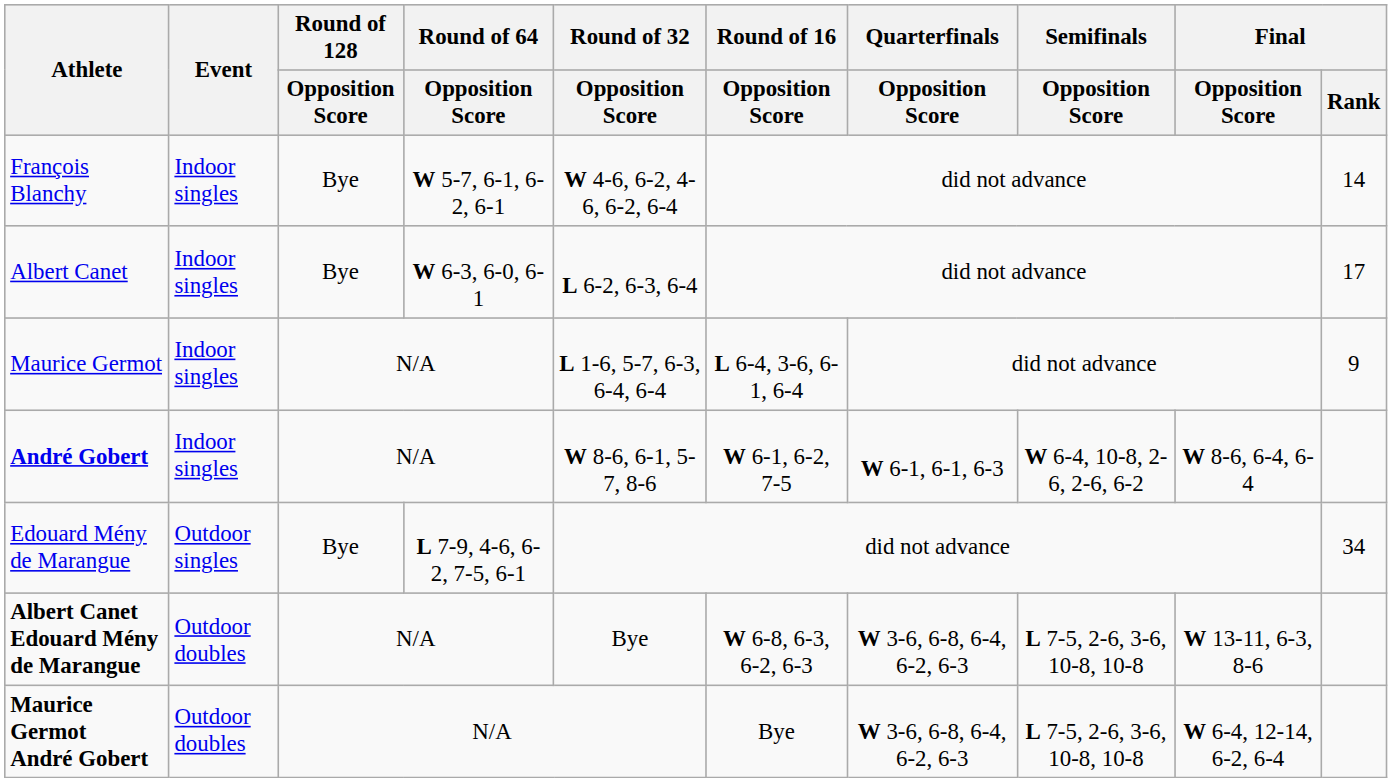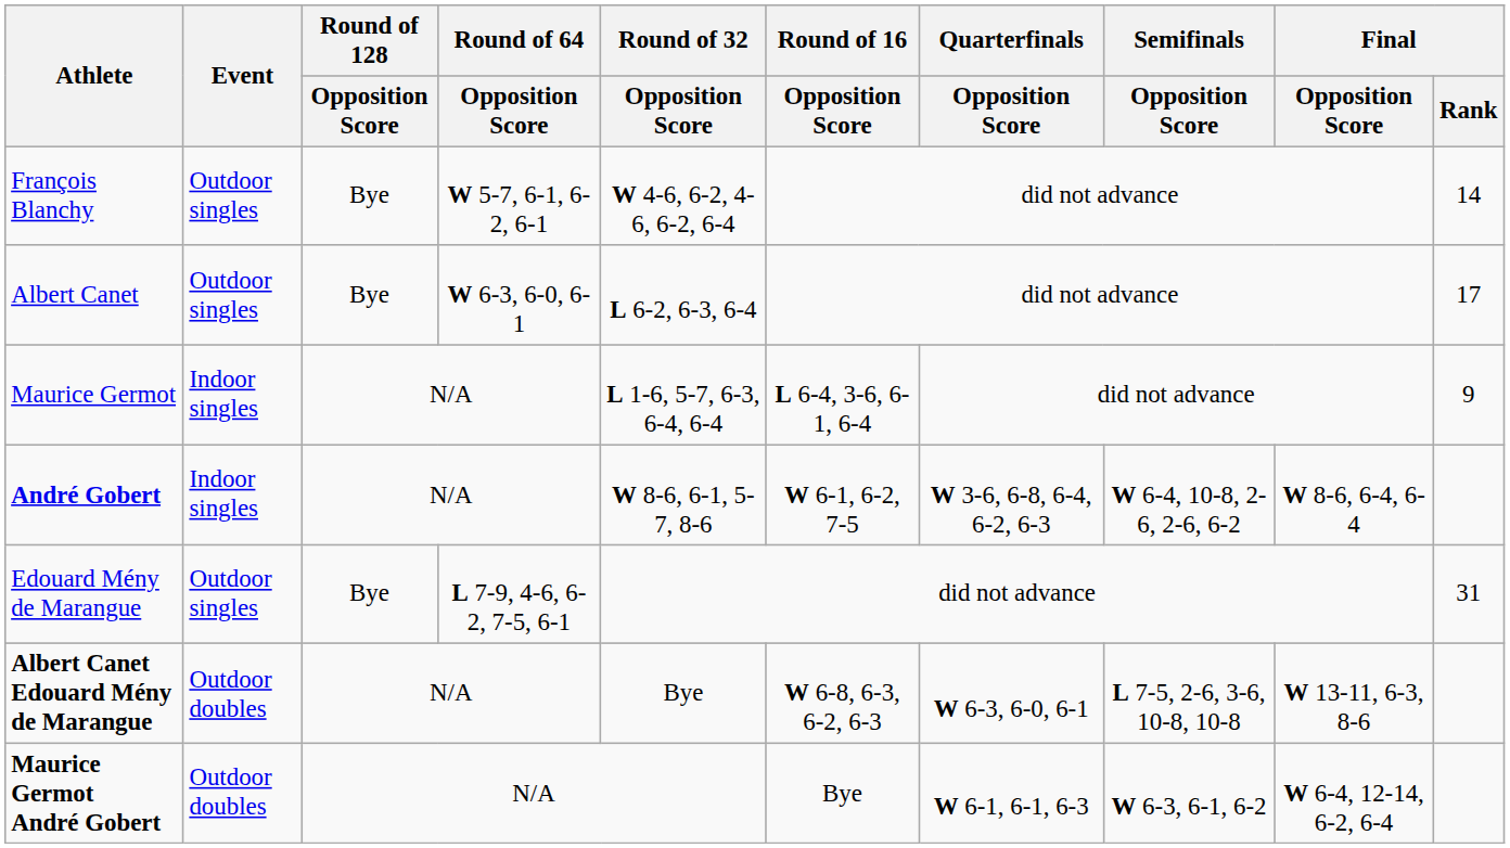 <table class=wikitable style="font-size:90%">
 <tr>
 <th rowspan="2">Athlete</th>
 <th rowspan="2">Event</th>
 <th>Round of 128</th>
 <th>Round of 64</th>
 <th>Round of 32</th>
 <th>Round of 16</th>
 <th>Quarterfinals</th>
 <th>Semifinals</th>
 <th colspan="2">Final</th>
 </tr>
 <tr>
 <th>Opposition<br>Score</th>
 <th>Opposition<br>Score</th>
 <th>Opposition<br>Score</th>
 <th>Opposition<br>Score</th>
 <th>Opposition<br>Score</th>
 <th>Opposition<br>Score</th>
 <th>Opposition<br>Score</th>
 <th>Rank</th>
 </tr>
 <tr>
 <td><a href='#'>François Blanchy</a></td>
-<td><a href='#'>Indoor singles</a></td>
+<td><a href='#'>Outdoor singles</a></td>
 <td align=center>Bye</td>
 <td align=center> <br> <strong>W</strong> 5-7, 6-1, 6-2, 6-1</td>
 <td align=center> <br> <strong>W</strong> 4-6, 6-2, 4-6, 6-2, 6-4</td>
 <td align=center colspan=4>did not advance</td>
 <td align=center>14</td>
 </tr>
 <tr>
 <td><a href='#'>Albert Canet</a></td>
-<td><a href='#'>Indoor singles</a></td>
+<td><a href='#'>Outdoor singles</a></td>
 <td align=center>Bye</td>
 <td align=center> <br> <strong>W</strong> 6-3, 6-0, 6-1</td>
 <td align=center> <br> <strong>L</strong> 6-2, 6-3, 6-4</td>
 <td align=center colspan=4>did not advance</td>
 <td align=center>17</td>
 </tr>
 <tr>
 <td><a href='#'>Maurice Germot</a></td>
 <td><a href='#'>Indoor singles</a></td>
 <td align=center colspan=2>N/A</td>
 <td align=center> <br> <strong>L</strong> 1-6, 5-7, 6-3, 6-4, 6-4</td>
 <td align=center> <br> <strong>L</strong> 6-4, 3-6, 6-1, 6-4</td>
 <td align=center colspan=3>did not advance</td>
 <td align=center>9</td>
 </tr>
 <tr>
 <td><strong><a href='#'>André Gobert</a></strong></td>
 <td><a href='#'>Indoor singles</a></td>
 <td align=center colspan=2>N/A</td>
 <td align=center> <br> <strong>W</strong> 8-6, 6-1, 5-7, 8-6</td>
 <td align=center> <br> <strong>W</strong> 6-1, 6-2, 7-5</td>
-<td align=center> <br> <strong>W</strong> 6-1, 6-1, 6-3</td>
+<td align=center> <br> <strong>W</strong> 3-6, 6-8, 6-4, 6-2, 6-3</td>
 <td align=center> <br> <strong>W</strong> 6-4, 10-8, 2-6, 2-6, 6-2</td>
 <td align=center> <br> <strong>W</strong> 8-6, 6-4, 6-4</td>
 <td align=center></td>
 </tr>
 <tr>
 <td><a href='#'>Edouard Mény de Marangue</a></td>
 <td><a href='#'>Outdoor singles</a></td>
 <td align=center>Bye</td>
 <td align=center> <br> <strong>L</strong> 7-9, 4-6, 6-2, 7-5, 6-1</td>
 <td align=center colspan=5>did not advance</td>
-<td align=center>34</td>
+<td align=center>31</td>
 </tr>
 <tr>
 <td><strong>Albert Canet <br> Edouard Mény de Marangue</strong></td>
 <td><a href='#'>Outdoor doubles</a></td>
 <td align=center colspan=2>N/A</td>
 <td align=center>Bye</td>
 <td align=center> <br> <strong>W</strong> 6-8, 6-3, 6-2, 6-3</td>
-<td align=center> <br> <strong>W</strong> 3-6, 6-8, 6-4, 6-2, 6-3</td>
+<td align=center> <br> <strong>W</strong> 6-3, 6-0, 6-1</td>
 <td align=center> <br> <strong>L</strong> 7-5, 2-6, 3-6, 10-8, 10-8</td>
 <td align=center> <br> <strong>W</strong> 13-11, 6-3, 8-6</td>
 <td align=center></td>
 </tr>
 <tr>
 <td><strong>Maurice Germot <br> André Gobert</strong></td>
 <td><a href='#'>Outdoor doubles</a></td>
 <td align=center colspan=3>N/A</td>
 <td align=center>Bye</td>
-<td align=center> <br> <strong>W</strong> 3-6, 6-8, 6-4, 6-2, 6-3</td>
-<td align=center> <br> <strong>L</strong> 7-5, 2-6, 3-6, 10-8, 10-8</td>
+<td align=center> <br> <strong>W</strong> 6-1, 6-1, 6-3</td>
+<td align=center> <br> <strong>W</strong> 6-3, 6-1, 6-2</td>
 <td align=center> <br> <strong>W</strong> 6-4, 12-14, 6-2, 6-4</td>
 <td align=center></td>
 </tr>
 </table>
